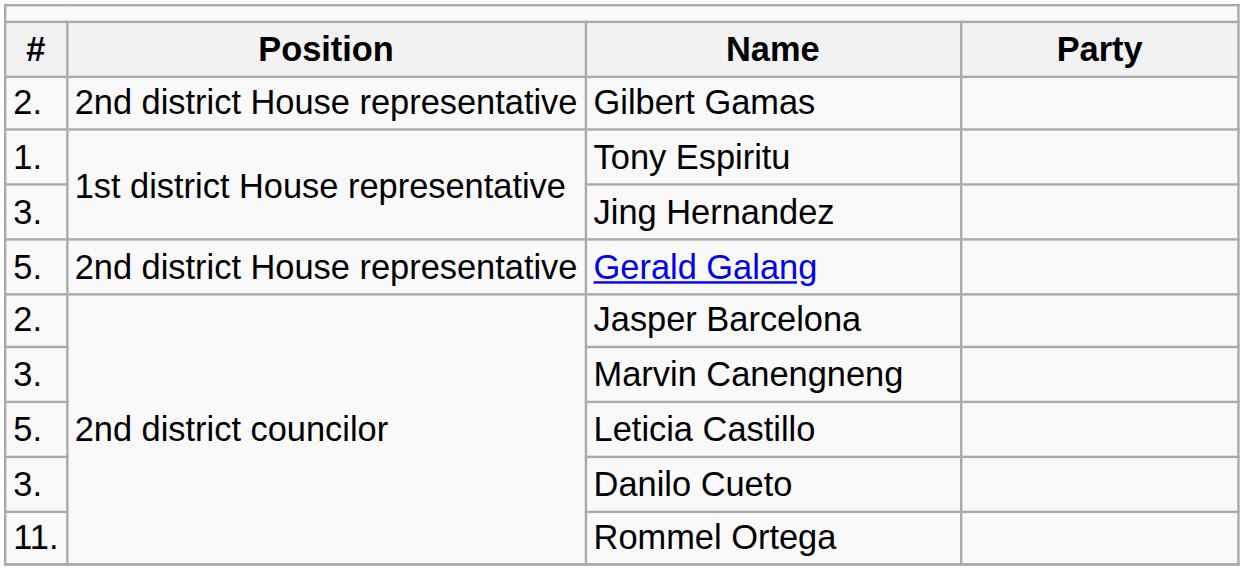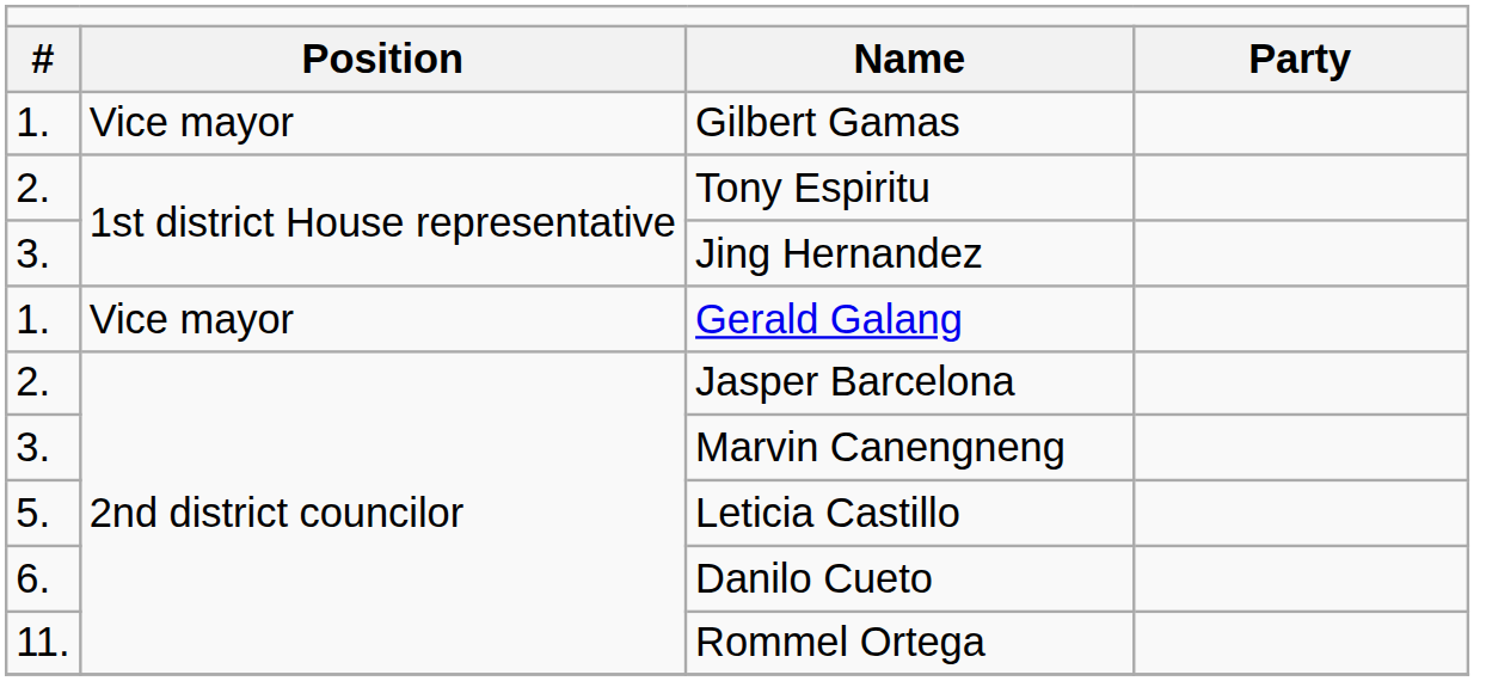 <table class=wikitable style="font-size:90%">
 <tr>
 <td colspan=5 bgcolor=></td>
 </tr>
 <tr>
 <th>#</th>
 <th>Position</th>
 <th width="150px">Name</th>
 <th colspan=2 width=110px>Party</th>
 </tr>
 <tr>
-<td>2.</td>
-<td>2nd district House representative</td>
+<td>1.</td>
+<td>Vice mayor</td>
 <td>Gilbert Gamas</td>
 <td></td>
 </tr>
 <tr>
-<td>1.</td>
+<td>2.</td>
 <td rowspan="2">1st district House representative</td>
 <td>Tony Espiritu</td>
 <td></td>
 </tr>
 <tr>
 <td>3.</td>
 <td>Jing Hernandez</td>
 <td></td>
 </tr>
 <tr>
-<td>5.</td>
-<td>2nd district House representative</td>
+<td>1.</td>
+<td>Vice mayor</td>
 <td><a href='#'>Gerald Galang</a></td>
 <td></td>
 </tr>
 <tr>
 <td>2.</td>
 <td rowspan="5">2nd district councilor</td>
 <td>Jasper Barcelona</td>
 <td></td>
 </tr>
 <tr>
 <td>3.</td>
 <td>Marvin Canengneng</td>
 <td></td>
 </tr>
 <tr>
 <td>5.</td>
 <td>Leticia Castillo</td>
 <td></td>
 </tr>
 <tr>
-<td>3.</td>
+<td>6.</td>
 <td>Danilo Cueto</td>
 <td></td>
 </tr>
 <tr>
 <td>11.</td>
 <td>Rommel Ortega</td>
 <td></td>
 </tr>
 <tr>
 </tr>
 </table>
